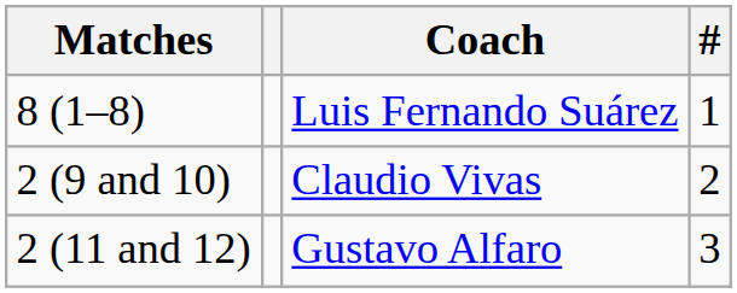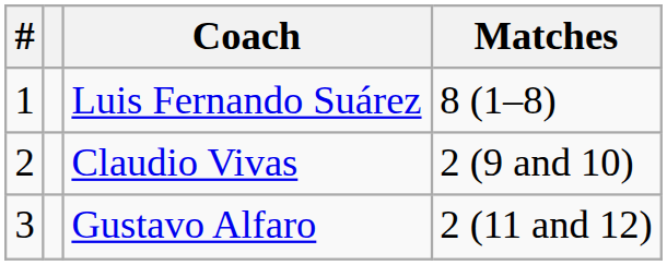 <table class="wikitable">
 <tr>
-<th>Matches</th>
+<th>#</th>
 <th></th>
 <th>Coach</th>
-<th>#</th>
+<th>Matches</th>
 </tr>
 <tr>
-<td>8 (1–8)</td>
+<td>1</td>
 <td></td>
 <td><a href='#'>Luis Fernando Suárez</a></td>
-<td>1</td>
+<td>8 (1–8)</td>
 </tr>
 <tr>
-<td>2 (9 and 10)</td>
+<td>2</td>
 <td></td>
 <td><a href='#'>Claudio Vivas</a></td>
-<td>2</td>
+<td>2 (9 and 10)</td>
 </tr>
 <tr>
-<td>2 (11 and 12)</td>
+<td>3</td>
 <td></td>
 <td><a href='#'>Gustavo Alfaro</a></td>
-<td>3</td>
+<td>2 (11 and 12)</td>
 </tr>
 </table>
